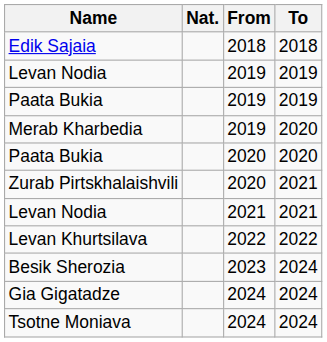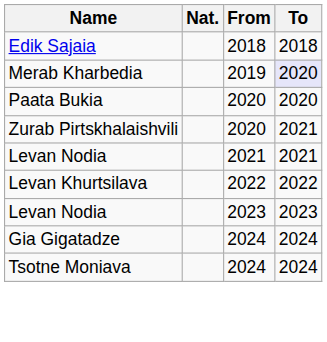 <table class="wikitable sortable" style="text-align: left; font-size: 100%;">
 <tr>
 <th>Name</th>
 <th>Nat.</th>
 <th>From</th>
 <th>To</th>
 </tr>
 <tr>
 <td><a href='#'>Edik Sajaia</a></td>
 <td></td>
 <td>2018</td>
 <td>2018</td>
 </tr>
 <tr>
-<td>Levan Nodia</td>
-<td></td>
-<td>2019</td>
-<td>2019</td>
-</tr>
-<tr>
-<td>Paata Bukia</td>
-<td></td>
-<td>2019</td>
-<td>2019</td>
-</tr>
-<tr>
 <td>Merab Kharbedia</td>
 <td></td>
 <td>2019</td>
-<td>2020</td>
+<td style="background: lavender;">2020</td>
 </tr>
 <tr>
 <td>Paata Bukia</td>
 <td></td>
 <td>2020</td>
 <td>2020</td>
 </tr>
 <tr>
 <td>Zurab Pirtskhalaishvili</td>
 <td></td>
 <td>2020</td>
 <td>2021</td>
 </tr>
 <tr>
 <td>Levan Nodia</td>
 <td></td>
 <td>2021</td>
 <td>2021</td>
 </tr>
 <tr>
 <td>Levan Khurtsilava</td>
 <td></td>
 <td>2022</td>
 <td>2022</td>
 </tr>
 <tr>
-<td>Besik Sherozia</td>
+<td>Levan Nodia</td>
 <td></td>
 <td>2023</td>
-<td>2024</td>
+<td>2023</td>
 </tr>
 <tr>
 <td>Gia Gigatadze</td>
 <td></td>
 <td>2024</td>
 <td>2024</td>
 </tr>
 <tr>
 <td>Tsotne Moniava</td>
 <td></td>
 <td>2024</td>
 <td>2024</td>
 </tr>
 </table>
